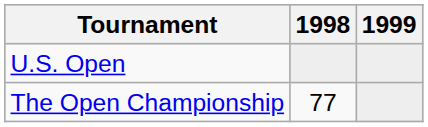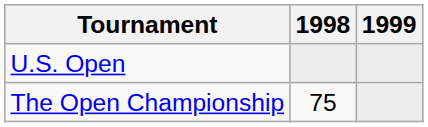 <table class="wikitable" style="font-size:95%;text-align:center;">
 <tr>
 <th>Tournament</th>
 <th>1998</th>
 <th>1999</th>
 </tr>
 <tr>
 <td align=left><a href='#'>U.S. Open</a></td>
 <td style="background:#eeeeee;"></td>
 <td style="background:#eeeeee;"></td>
 </tr>
 <tr>
 <td align=left><a href='#'>The Open Championship</a></td>
-<td>77</td>
+<td>75</td>
 <td style="background:#eeeeee;"></td>
 </tr>
 </table>
